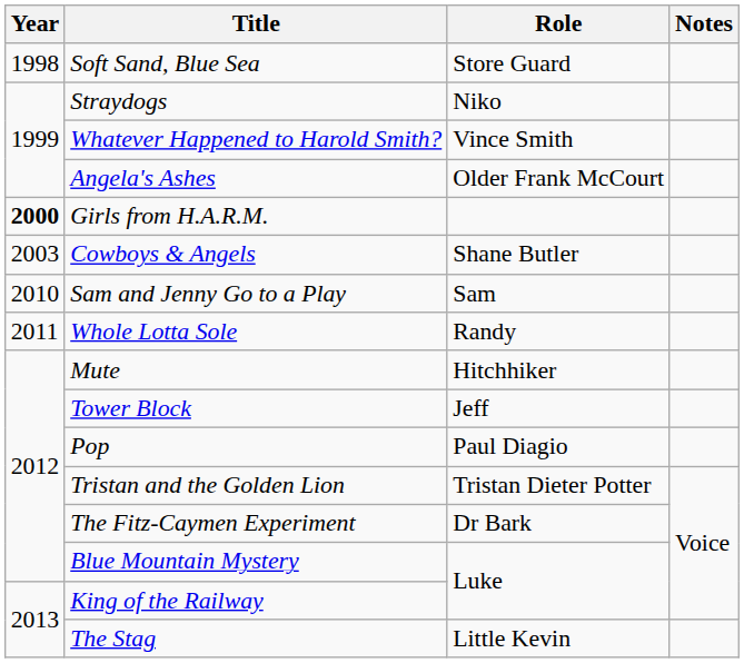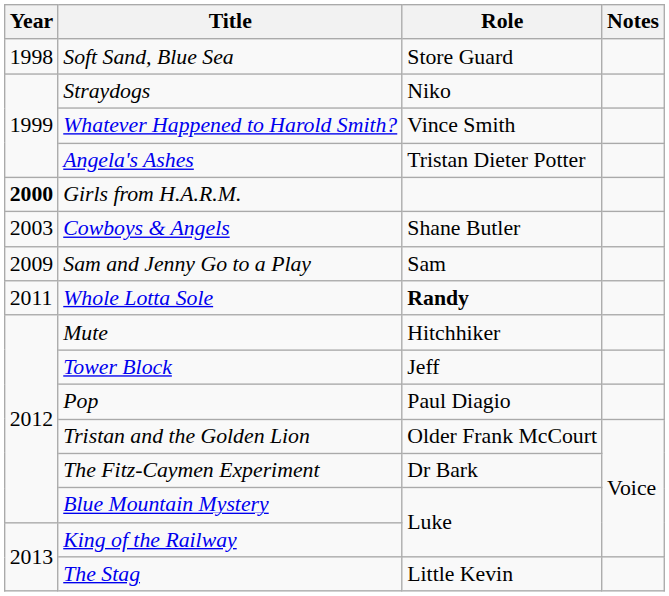 <table class="wikitable">
 <tr>
 <th>Year</th>
 <th>Title</th>
 <th>Role</th>
 <th>Notes</th>
 </tr>
 <tr>
 <td>1998</td>
 <td><em>Soft Sand, Blue Sea</em></td>
 <td>Store Guard</td>
 <td></td>
 </tr>
 <tr>
 <td rowspan = "3">1999</td>
 <td><em>Straydogs</em></td>
 <td>Niko</td>
 <td></td>
 </tr>
 <tr>
 <td><em><a href='#'>Whatever Happened to Harold Smith?</a></em></td>
 <td>Vince Smith</td>
 <td></td>
 </tr>
 <tr>
 <td><em><a href='#'>Angela's Ashes</a></em></td>
-<td>Older Frank McCourt</td>
+<td>Tristan Dieter Potter</td>
 <td></td>
 </tr>
 <tr>
 <td><strong>2000</strong></td>
 <td><em>Girls from H.A.R.M.</em></td>
 <td></td>
 <td></td>
 </tr>
 <tr>
 <td>2003</td>
 <td><em><a href='#'>Cowboys & Angels</a></em></td>
 <td>Shane Butler</td>
 <td></td>
 </tr>
 <tr>
-<td>2010</td>
+<td>2009</td>
 <td><em>Sam and Jenny Go to a Play</em></td>
 <td>Sam</td>
 <td></td>
 </tr>
 <tr>
 <td>2011</td>
 <td><em><a href='#'>Whole Lotta Sole</a></em></td>
-<td>Randy</td>
+<td><strong>Randy</strong></td>
 <td></td>
 </tr>
 <tr>
 <td rowspan = "6">2012</td>
 <td><em>Mute</em></td>
 <td>Hitchhiker</td>
 <td></td>
 </tr>
 <tr>
 <td><em><a href='#'>Tower Block</a></em></td>
 <td>Jeff</td>
 <td></td>
 </tr>
 <tr>
 <td><em>Pop</em></td>
 <td>Paul Diagio</td>
 <td></td>
 </tr>
 <tr>
 <td><em>Tristan and the Golden Lion</em></td>
-<td>Tristan Dieter Potter</td>
+<td>Older Frank McCourt</td>
 <td rowspan = "4">Voice</td>
 </tr>
 <tr>
 <td><em>The Fitz-Caymen Experiment</em></td>
 <td>Dr Bark</td>
 </tr>
 <tr>
 <td><em><a href='#'>Blue Mountain Mystery</a></em></td>
 <td rowspan = "2">Luke</td>
 </tr>
 <tr>
 <td rowspan = "2">2013</td>
 <td><em><a href='#'>King of the Railway</a></em></td>
 </tr>
 <tr>
 <td><em><a href='#'>The Stag</a></em></td>
 <td>Little Kevin</td>
 <td></td>
 </tr>
 </table>
